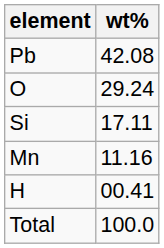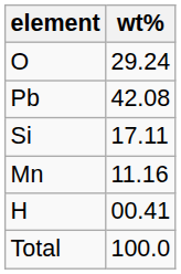 <table class="wikitable">
 <tr>
 <th>element</th>
 <th>wt%</th>
 </tr>
 <tr>
+<td>O</td>
+<td>29.24</td>
+</tr>
+<tr>
 <td>Pb</td>
 <td>42.08</td>
-</tr>
-<tr>
-<td>O</td>
-<td>29.24</td>
 </tr>
 <tr>
 <td>Si</td>
 <td>17.11</td>
 </tr>
 <tr>
 <td>Mn</td>
 <td>11.16</td>
 </tr>
 <tr>
 <td>H</td>
 <td>00.41</td>
 </tr>
 <tr>
 <td>Total</td>
 <td>100.0</td>
 </tr>
 </table>
